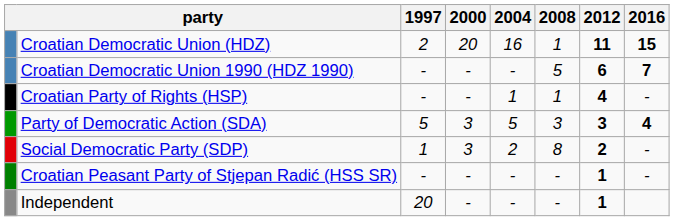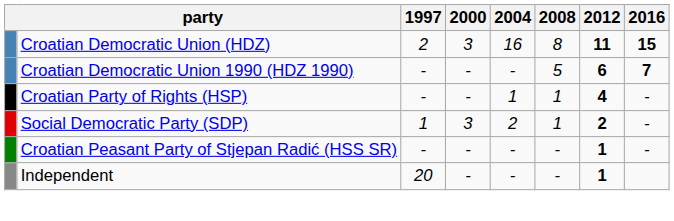 <table class="wikitable">
 <tr>
 <th colspan=2>party</th>
 <th>1997</th>
 <th>2000</th>
 <th>2004</th>
 <th>2008</th>
 <th>2012</th>
 <th>2016</th>
 </tr>
 <tr>
 <td bgcolor=#4682B4> </td>
 <td><a href='#'>Croatian Democratic Union (HDZ)</a></td>
 <td style="text-align: center"><em>2</em></td>
-<td style="text-align: center"><em>20</em></td>
+<td style="text-align: center"><em>3</em></td>
 <td style="text-align: center"><em>16</em></td>
-<td style="text-align: center"><em>1</em></td>
+<td style="text-align: center"><em>8</em></td>
 <td style="text-align: center"><strong>11</strong></td>
 <td style="text-align: center"><strong>15</strong></td>
 </tr>
 <tr>
 <td bgcolor=#4682B4> </td>
 <td><a href='#'>Croatian Democratic Union 1990 (HDZ 1990)</a></td>
 <td style="text-align: center"><em>-</em></td>
 <td style="text-align: center"><em>-</em></td>
 <td style="text-align: center"><em>-</em></td>
 <td style="text-align: center"><em>5</em></td>
 <td style="text-align: center"><strong>6</strong></td>
 <td style="text-align: center"><strong>7</strong></td>
 </tr>
 <tr>
 <td bgcolor=#000000> </td>
 <td><a href='#'>Croatian Party of Rights (HSP)</a></td>
 <td style="text-align: center"><em>-</em></td>
 <td style="text-align: center"><em>-</em></td>
 <td style="text-align: center"><em>1</em></td>
 <td style="text-align: center"><em>1</em></td>
 <td style="text-align: center"><strong>4</strong></td>
 <td style="text-align: center"><em>-</em></td>
 </tr>
 <tr>
-<td bgcolor=#009900> </td>
-<td><a href='#'>Party of Democratic Action (SDA)</a></td>
-<td style="text-align: center"><em>5</em></td>
-<td style="text-align: center"><em>3</em></td>
-<td style="text-align: center"><em>5</em></td>
-<td style="text-align: center"><em>3</em></td>
-<td style="text-align: center"><strong>3</strong></td>
-<td style="text-align: center"><strong>4</strong></td>
-</tr>
-<tr>
 <td bgcolor=#e10006> </td>
 <td><a href='#'>Social Democratic Party (SDP)</a></td>
 <td style="text-align: center"><em>1</em></td>
 <td style="text-align: center"><em>3</em></td>
 <td style="text-align: center"><em>2</em></td>
-<td style="text-align: center"><em>8</em></td>
+<td style="text-align: center"><em>1</em></td>
 <td style="text-align: center"><strong>2</strong></td>
 <td style="text-align: center"><em>-</em></td>
 </tr>
 <tr>
 <td bgcolor=#008000> </td>
 <td><a href='#'>Croatian Peasant Party of Stjepan Radić (HSS SR)</a></td>
 <td style="text-align: center"><em>-</em></td>
 <td style="text-align: center"><em>-</em></td>
 <td style="text-align: center"><em>-</em></td>
 <td style="text-align: center"><em>-</em></td>
 <td style="text-align: center"><strong>1</strong></td>
 <td style="text-align: center"><em>-</em></td>
 </tr>
 <tr>
 <td bgcolor=#888888> </td>
 <td>Independent</td>
 <td style="text-align: center"><em>20</em></td>
 <td style="text-align: center"><em>-</em></td>
 <td style="text-align: center"><em>-</em></td>
 <td style="text-align: center"><em>-</em></td>
 <td style="text-align: center"><strong>1</strong></td>
 </tr>
 </table>
